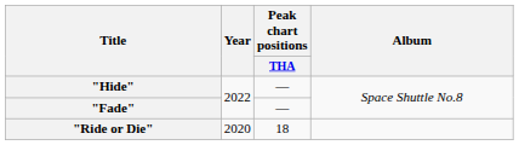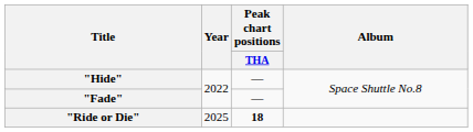 <table class="wikitable plainrowheaders" style="text-align:center">
 <tr>
 <th rowspan="2" scope="col" style="width:16em;">Title</th>
 <th rowspan="2">Year</th>
 <th>Peak chart positions</th>
 <th rowspan="2" style="width:15em;">Album</th>
 </tr>
 <tr>
 <th scope="col" style="width:3em;font-size:90%;"><a href='#'>THA</a><br></th>
 </tr>
 <tr>
 <th scope="row">"Hide"</th>
 <td rowspan="2">2022</td>
 <td>—</td>
 <td rowspan="2"><em>Space Shuttle No.8</em></td>
 </tr>
 <tr>
 <th scope="row">"Fade"</th>
 <td>—</td>
 </tr>
 <tr>
 <th scope="row">"Ride or Die"</th>
-<td>2020</td>
-<td>18</td>
+<td>2025</td>
+<td><strong>18</strong></td>
 <td></td>
 </tr>
 </table>
